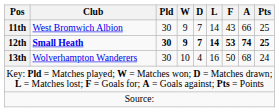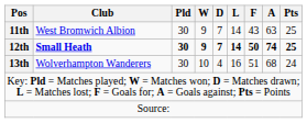 <table class="wikitable" style="text-align:center; float:left; margin-right:2em;">
 <tr>
 <th scope=col>Pos</th>
 <th scope=col>Club</th>
 <th scope=col>Pld</th>
 <th scope=col>W</th>
 <th scope=col>D</th>
 <th scope=col>L</th>
 <th scope=col>F</th>
 <th scope=col>A</th>
 <th scope=col>Pts</th>
 </tr>
 <tr>
 <th scope=row>11th</th>
 <td style=text-align:left><a href='#'>West Bromwich Albion</a></td>
 <td>30</td>
 <td>9</td>
 <td>7</td>
 <td>14</td>
 <td>43</td>
-<td>66</td>
+<td>63</td>
 <td>25</td>
 </tr>
 <tr style=font-weight:bold>
 <th scope=row>12th</th>
 <td style=text-align:left><a href='#'>Small Heath</a></td>
 <td>30</td>
 <td>9</td>
 <td>7</td>
 <td>14</td>
-<td>53</td>
+<td>50</td>
 <td>74</td>
 <td>25</td>
 </tr>
 <tr>
 <th scope=row>13th</th>
 <td style=text-align:left><a href='#'>Wolverhampton Wanderers</a></td>
 <td>30</td>
 <td>10</td>
 <td>4</td>
 <td>16</td>
-<td>50</td>
+<td>51</td>
 <td>68</td>
 <td>24</td>
 </tr>
 <tr>
 <td colspan=9>Key: <strong>Pld</strong> = Matches played; <strong>W</strong> = Matches won; <strong>D</strong> = Matches drawn;<br><strong>L</strong> = Matches lost; <strong>F</strong> = Goals for; <strong>A</strong> = Goals against; <strong>Pts</strong> = Points</td>
 </tr>
 <tr>
 <td colspan=9>Source:</td>
 </tr>
 </table>
